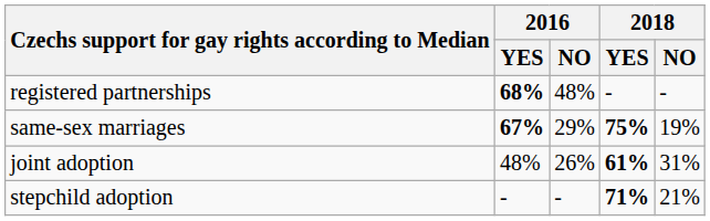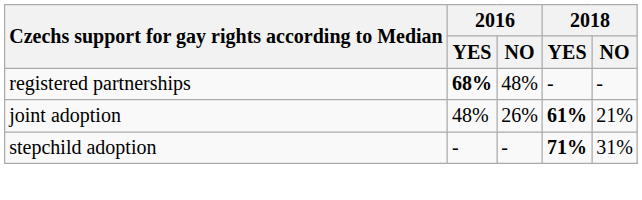 <table class="wikitable">
 <tr>
 <th rowspan=2>Czechs support for gay rights according to Median</th>
 <th colspan=2>2016</th>
 <th colspan=2>2018</th>
 </tr>
 <tr>
 <th><strong><span>YES</span></strong></th>
 <th><strong><span>NO</span></strong></th>
 <th><strong><span>YES</span></strong></th>
 <th><strong><span>NO</span></strong></th>
 </tr>
 <tr>
 <td>registered partnerships</td>
 <td><strong><span>68%</span></strong></td>
 <td>48%</td>
 <td>-</td>
 <td>-</td>
 </tr>
 <tr>
-<td>same-sex marriages</td>
-<td><strong><span>67%</span></strong></td>
-<td>29%</td>
-<td><strong><span>75%</span></strong></td>
-<td>19%</td>
-</tr>
-<tr>
 <td>joint adoption</td>
 <td>48%</td>
 <td>26%</td>
 <td><strong><span>61%</span></strong></td>
-<td>31%</td>
+<td>21%</td>
 </tr>
 <tr>
 <td>stepchild adoption</td>
 <td>-</td>
 <td>-</td>
 <td><strong><span>71%</span></strong></td>
-<td>21%</td>
+<td>31%</td>
 </tr>
 </table>
